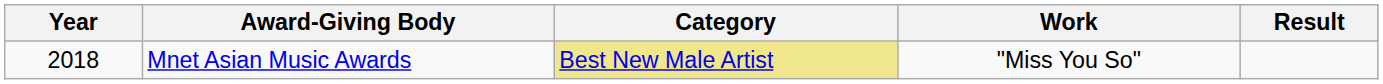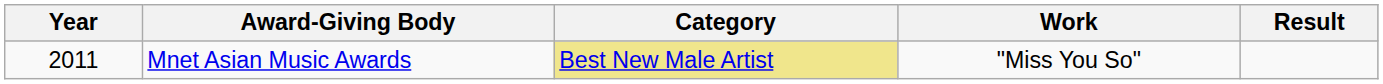 <table | width="75%" class="wikitable sortable">
 <tr>
 <th width="10%">Year</th>
 <th width="30%">Award-Giving Body</th>
 <th width="25%">Category</th>
 <th width="25%">Work</th>
 <th width="10%">Result</th>
 </tr>
 <tr>
-<td align="center">2018</td>
+<td align="center">2011</td>
 <td><a href='#'>Mnet Asian Music Awards</a></td>
 <td style="background: khaki;"><a href='#'>Best New Male Artist</a></td>
 <td align="center">"Miss You So"</td>
 <td></td>
 </tr>
 </table>
